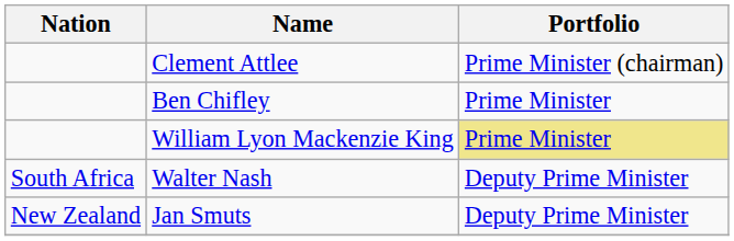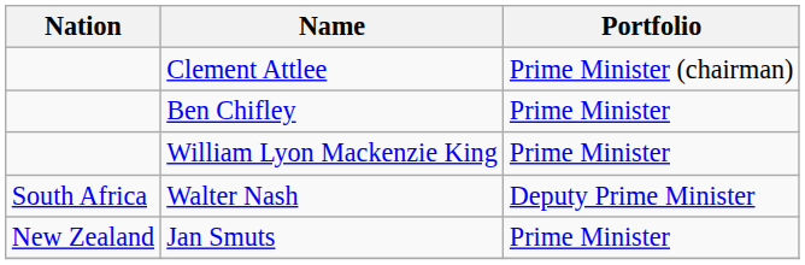 <table class="wikitable">
 <tr>
 <th>Nation</th>
 <th>Name</th>
 <th>Portfolio</th>
 </tr>
 <tr>
 <td></td>
 <td><a href='#'>Clement Attlee</a></td>
 <td><a href='#'>Prime Minister</a> (chairman)</td>
 </tr>
 <tr>
 <td></td>
 <td><a href='#'>Ben Chifley</a></td>
 <td><a href='#'>Prime Minister</a></td>
 </tr>
 <tr>
 <td></td>
 <td><a href='#'>William Lyon Mackenzie King</a></td>
-<td style="background: khaki;"><a href='#'>Prime Minister</a></td>
+<td><a href='#'>Prime Minister</a></td>
 </tr>
 <tr>
 <td> <a href='#'>South Africa</a></td>
 <td><a href='#'>Walter Nash</a></td>
 <td><a href='#'>Deputy Prime Minister</a></td>
 </tr>
 <tr>
 <td> <a href='#'>New Zealand</a></td>
 <td><a href='#'>Jan Smuts</a></td>
-<td><a href='#'>Deputy Prime Minister</a></td>
+<td><a href='#'>Prime Minister</a></td>
 </tr>
 <tr>
 </tr>
 </table>
